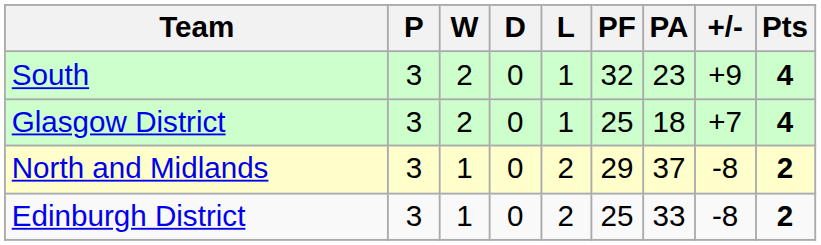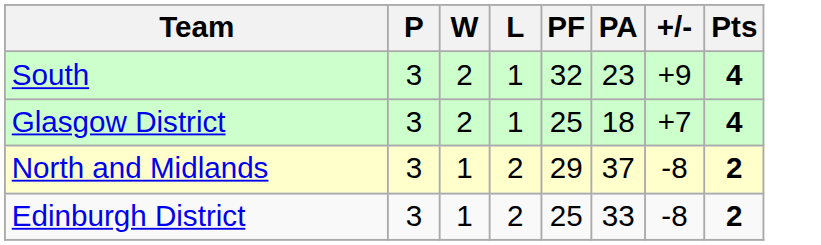 <table class="wikitable" style="text-align: center;">
 <tr>
 <th width="200">Team</th>
 <th width="20">P</th>
 <th width="20">W</th>
-<th width="20">D</th>
 <th width="20">L</th>
 <th width="20">PF</th>
 <th width="20">PA</th>
 <th width="25">+/-</th>
 <th width="20">Pts</th>
 </tr>
 <tr bgcolor="#ccffcc">
 <td align="left"><a href='#'>South</a></td>
 <td>3</td>
 <td>2</td>
-<td>0</td>
 <td>1</td>
 <td>32</td>
 <td>23</td>
 <td>+9</td>
 <td><strong>4</strong></td>
 </tr>
 <tr bgcolor="#ccffcc">
 <td align="left"><a href='#'>Glasgow District</a></td>
 <td>3</td>
 <td>2</td>
-<td>0</td>
 <td>1</td>
 <td>25</td>
 <td>18</td>
 <td>+7</td>
 <td><strong>4</strong></td>
 </tr>
 <tr bgcolor="#ffffcc">
 <td align="left"><a href='#'>North and Midlands</a></td>
 <td>3</td>
 <td>1</td>
-<td>0</td>
 <td>2</td>
 <td>29</td>
 <td>37</td>
 <td>-8</td>
 <td><strong>2</strong></td>
 </tr>
 <tr>
 <td align="left"><a href='#'>Edinburgh District</a></td>
 <td>3</td>
 <td>1</td>
-<td>0</td>
 <td>2</td>
 <td>25</td>
 <td>33</td>
 <td>-8</td>
 <td><strong>2</strong></td>
 </tr>
 </table>
